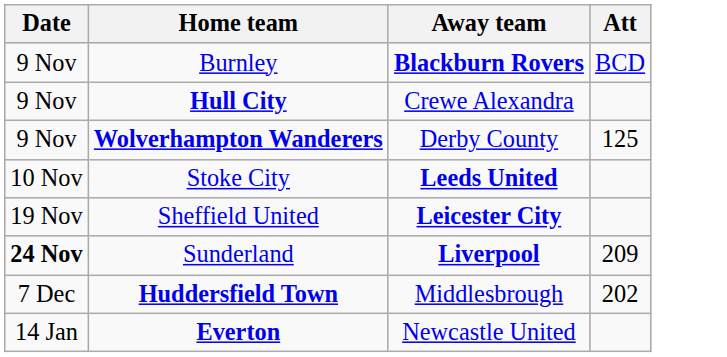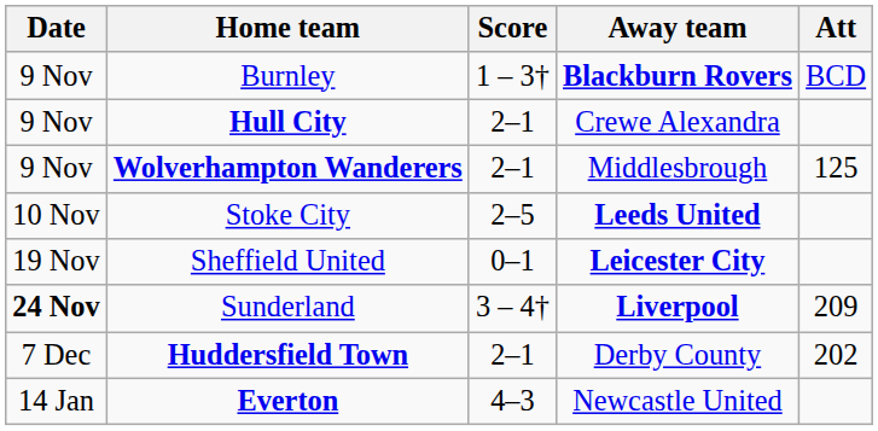 <table class="wikitable" style="text-align:center">
 <tr>
 <th>Date</th>
 <th>Home team</th>
+<th>Score</th>
 <th>Away team</th>
 <th>Att</th>
 </tr>
 <tr>
 <td>9 Nov</td>
 <td><a href='#'>Burnley</a></td>
+<td>1 – 3†</td>
 <td><strong><a href='#'>Blackburn Rovers</a></strong></td>
 <td><a href='#'>BCD</a></td>
 </tr>
 <tr>
 <td>9 Nov</td>
 <td><strong><a href='#'>Hull City</a></strong></td>
+<td>2–1</td>
 <td><a href='#'>Crewe Alexandra</a></td>
 <td></td>
 </tr>
 <tr>
 <td>9 Nov</td>
 <td><strong><a href='#'>Wolverhampton Wanderers</a></strong></td>
-<td><a href='#'>Derby County</a></td>
+<td>2–1</td>
+<td><a href='#'>Middlesbrough</a></td>
 <td>125</td>
 </tr>
 <tr>
 <td>10 Nov</td>
 <td><a href='#'>Stoke City</a></td>
+<td>2–5</td>
 <td><strong><a href='#'>Leeds United</a></strong></td>
 <td></td>
 </tr>
 <tr>
 <td>19 Nov</td>
 <td><a href='#'>Sheffield United</a></td>
+<td>0–1</td>
 <td><strong><a href='#'>Leicester City</a></strong></td>
 <td></td>
 </tr>
 <tr>
 <td><strong>24 Nov</strong></td>
 <td><a href='#'>Sunderland</a></td>
+<td>3 – 4†</td>
 <td><strong><a href='#'>Liverpool</a></strong></td>
 <td>209</td>
 </tr>
 <tr>
 <td>7 Dec</td>
 <td><strong><a href='#'>Huddersfield Town</a></strong></td>
-<td><a href='#'>Middlesbrough</a></td>
+<td>2–1</td>
+<td><a href='#'>Derby County</a></td>
 <td>202</td>
 </tr>
 <tr>
 <td>14 Jan</td>
 <td><strong><a href='#'>Everton</a></strong></td>
+<td>4–3</td>
 <td><a href='#'>Newcastle United</a></td>
 <td></td>
 </tr>
 </table>
